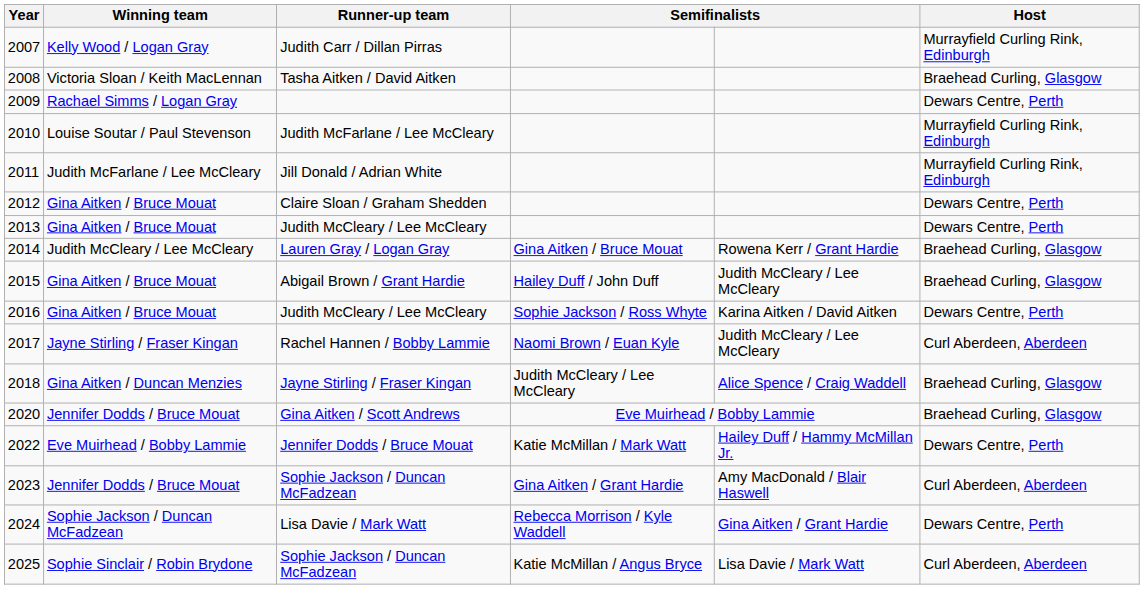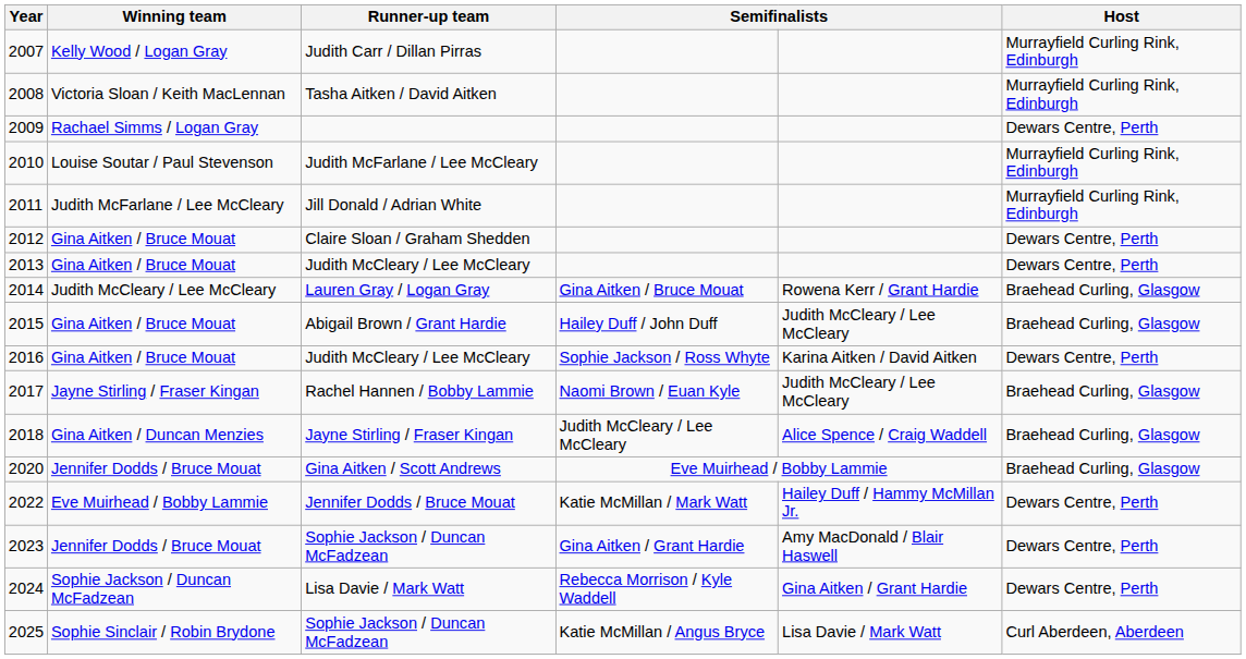 <table class="wikitable">
 <tr>
 <th scope="col">Year</th>
 <th scope="col"> Winning team</th>
 <th scope="col"> Runner-up team</th>
 <th scope="col" colspan=2> Semifinalists</th>
 <th scope="col">Host</th>
 </tr>
 <tr>
 <td>2007</td>
 <td><a href='#'>Kelly Wood</a> / <a href='#'>Logan Gray</a></td>
 <td>Judith Carr / Dillan Pirras</td>
 <td></td>
 <td></td>
 <td>Murrayfield Curling Rink, <a href='#'>Edinburgh</a></td>
 </tr>
 <tr>
 <td>2008</td>
 <td>Victoria Sloan / Keith MacLennan</td>
 <td>Tasha Aitken / David Aitken</td>
 <td></td>
 <td></td>
-<td>Braehead Curling, <a href='#'>Glasgow</a></td>
+<td>Murrayfield Curling Rink, <a href='#'>Edinburgh</a></td>
 </tr>
 <tr>
 <td>2009</td>
 <td><a href='#'>Rachael Simms</a> / <a href='#'>Logan Gray</a></td>
 <td></td>
 <td></td>
 <td></td>
 <td>Dewars Centre, <a href='#'>Perth</a></td>
 </tr>
 <tr>
 <td>2010</td>
 <td>Louise Soutar / Paul Stevenson</td>
 <td>Judith McFarlane / Lee McCleary</td>
 <td></td>
 <td></td>
 <td>Murrayfield Curling Rink, <a href='#'>Edinburgh</a></td>
 </tr>
 <tr>
 <td>2011</td>
 <td>Judith McFarlane / Lee McCleary</td>
 <td>Jill Donald / Adrian White</td>
 <td></td>
 <td></td>
 <td>Murrayfield Curling Rink, <a href='#'>Edinburgh</a></td>
 </tr>
 <tr>
 <td>2012</td>
 <td><a href='#'>Gina Aitken</a> / <a href='#'>Bruce Mouat</a></td>
 <td>Claire Sloan / Graham Shedden</td>
 <td></td>
 <td></td>
 <td>Dewars Centre, <a href='#'>Perth</a></td>
 </tr>
 <tr>
 <td>2013</td>
 <td><a href='#'>Gina Aitken</a> / <a href='#'>Bruce Mouat</a></td>
 <td>Judith McCleary / Lee McCleary</td>
 <td></td>
 <td></td>
 <td>Dewars Centre, <a href='#'>Perth</a></td>
 </tr>
 <tr>
 <td>2014</td>
 <td>Judith McCleary / Lee McCleary</td>
 <td><a href='#'>Lauren Gray</a> / <a href='#'>Logan Gray</a></td>
 <td><a href='#'>Gina Aitken</a> / <a href='#'>Bruce Mouat</a></td>
 <td>Rowena Kerr / <a href='#'>Grant Hardie</a></td>
 <td>Braehead Curling, <a href='#'>Glasgow</a></td>
 </tr>
 <tr>
 <td>2015</td>
 <td><a href='#'>Gina Aitken</a> / <a href='#'>Bruce Mouat</a></td>
 <td>Abigail Brown / <a href='#'>Grant Hardie</a></td>
 <td><a href='#'>Hailey Duff</a> / John Duff</td>
 <td>Judith McCleary / Lee McCleary</td>
 <td>Braehead Curling, <a href='#'>Glasgow</a></td>
 </tr>
 <tr>
 <td>2016</td>
 <td><a href='#'>Gina Aitken</a> / <a href='#'>Bruce Mouat</a></td>
 <td>Judith McCleary / Lee McCleary</td>
 <td><a href='#'>Sophie Jackson</a> / <a href='#'>Ross Whyte</a></td>
 <td>Karina Aitken / David Aitken</td>
 <td>Dewars Centre, <a href='#'>Perth</a></td>
 </tr>
 <tr>
 <td>2017</td>
 <td><a href='#'>Jayne Stirling</a> / <a href='#'>Fraser Kingan</a></td>
 <td>Rachel Hannen / <a href='#'>Bobby Lammie</a></td>
 <td><a href='#'>Naomi Brown</a> / <a href='#'>Euan Kyle</a></td>
 <td>Judith McCleary / Lee McCleary</td>
-<td>Curl Aberdeen, <a href='#'>Aberdeen</a></td>
+<td>Braehead Curling, <a href='#'>Glasgow</a></td>
 </tr>
 <tr>
 <td>2018</td>
 <td><a href='#'>Gina Aitken</a> / <a href='#'>Duncan Menzies</a></td>
 <td><a href='#'>Jayne Stirling</a> / <a href='#'>Fraser Kingan</a></td>
 <td>Judith McCleary / Lee McCleary</td>
 <td><a href='#'>Alice Spence</a> / <a href='#'>Craig Waddell</a></td>
 <td>Braehead Curling, <a href='#'>Glasgow</a></td>
 </tr>
 <tr>
 <td>2020</td>
 <td><a href='#'>Jennifer Dodds</a> / <a href='#'>Bruce Mouat</a></td>
 <td><a href='#'>Gina Aitken</a> / <a href='#'>Scott Andrews</a></td>
 <td colspan=2 align=center><a href='#'>Eve Muirhead</a> / <a href='#'>Bobby Lammie</a></td>
 <td>Braehead Curling, <a href='#'>Glasgow</a></td>
 </tr>
 <tr>
 <td>2022</td>
 <td><a href='#'>Eve Muirhead</a> / <a href='#'>Bobby Lammie</a></td>
 <td><a href='#'>Jennifer Dodds</a> / <a href='#'>Bruce Mouat</a></td>
 <td>Katie McMillan / <a href='#'>Mark Watt</a></td>
 <td><a href='#'>Hailey Duff</a> / <a href='#'>Hammy McMillan Jr.</a></td>
 <td>Dewars Centre, <a href='#'>Perth</a></td>
 </tr>
 <tr>
 <td>2023</td>
 <td><a href='#'>Jennifer Dodds</a> / <a href='#'>Bruce Mouat</a></td>
 <td><a href='#'>Sophie Jackson</a> / <a href='#'>Duncan McFadzean</a></td>
 <td><a href='#'>Gina Aitken</a> / <a href='#'>Grant Hardie</a></td>
 <td>Amy MacDonald / <a href='#'>Blair Haswell</a></td>
-<td>Curl Aberdeen, <a href='#'>Aberdeen</a></td>
+<td>Dewars Centre, <a href='#'>Perth</a></td>
 </tr>
 <tr>
 <td>2024</td>
 <td><a href='#'>Sophie Jackson</a> / <a href='#'>Duncan McFadzean</a></td>
 <td>Lisa Davie / <a href='#'>Mark Watt</a></td>
 <td><a href='#'>Rebecca Morrison</a> / <a href='#'>Kyle Waddell</a></td>
 <td><a href='#'>Gina Aitken</a> / <a href='#'>Grant Hardie</a></td>
 <td>Dewars Centre, <a href='#'>Perth</a></td>
 </tr>
 <tr>
 <td>2025</td>
 <td><a href='#'>Sophie Sinclair</a> / <a href='#'>Robin Brydone</a></td>
 <td><a href='#'>Sophie Jackson</a> / <a href='#'>Duncan McFadzean</a></td>
 <td>Katie McMillan / <a href='#'>Angus Bryce</a></td>
 <td>Lisa Davie / <a href='#'>Mark Watt</a></td>
 <td>Curl Aberdeen, <a href='#'>Aberdeen</a></td>
 </tr>
 </table>
